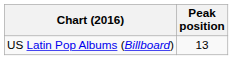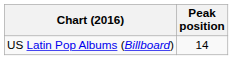 <table class="wikitable sortable plainrowheaders">
 <tr>
 <th>Chart (2016)</th>
 <th>Peak<br>position</th>
 </tr>
 <tr>
 <td>US <a href='#'>Latin Pop Albums</a> (<em><a href='#'>Billboard</a></em>)</td>
-<td align="center">13</td>
+<td align="center">14</td>
 </tr>
 </table>
